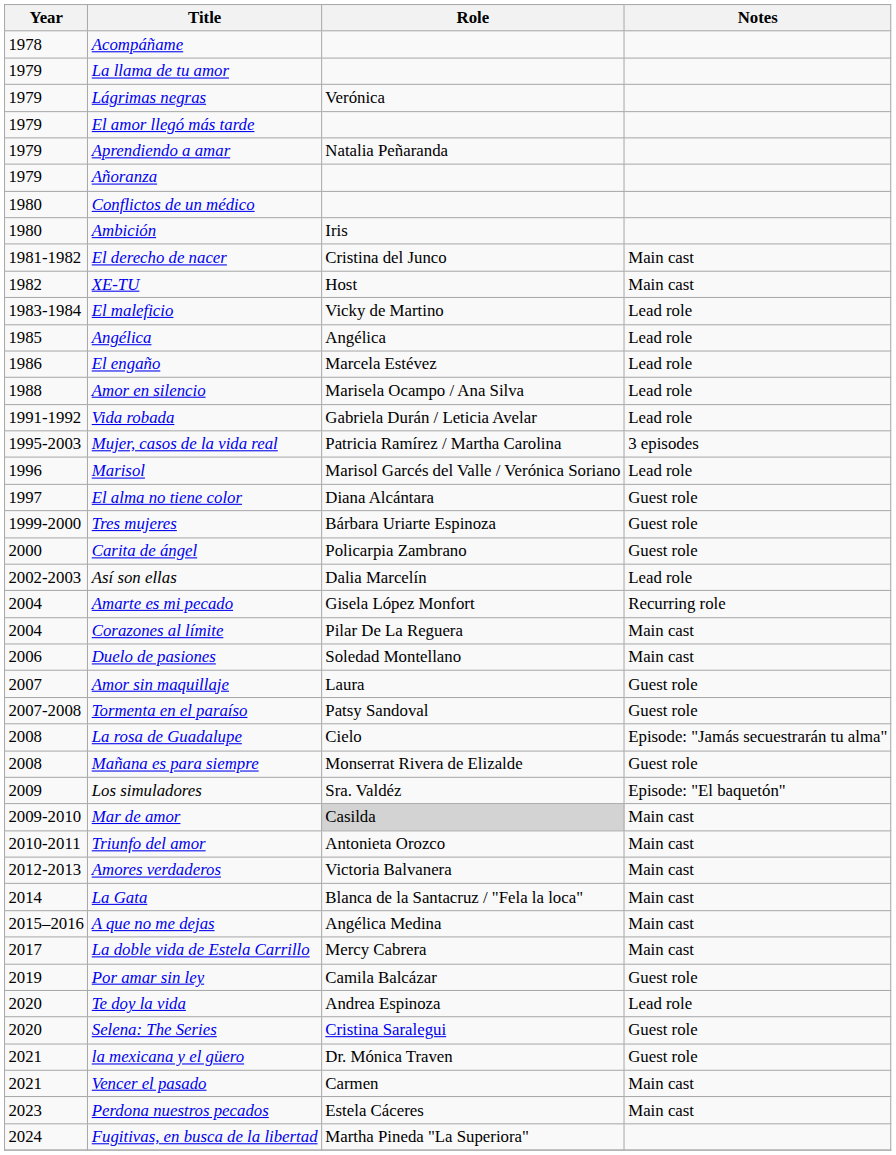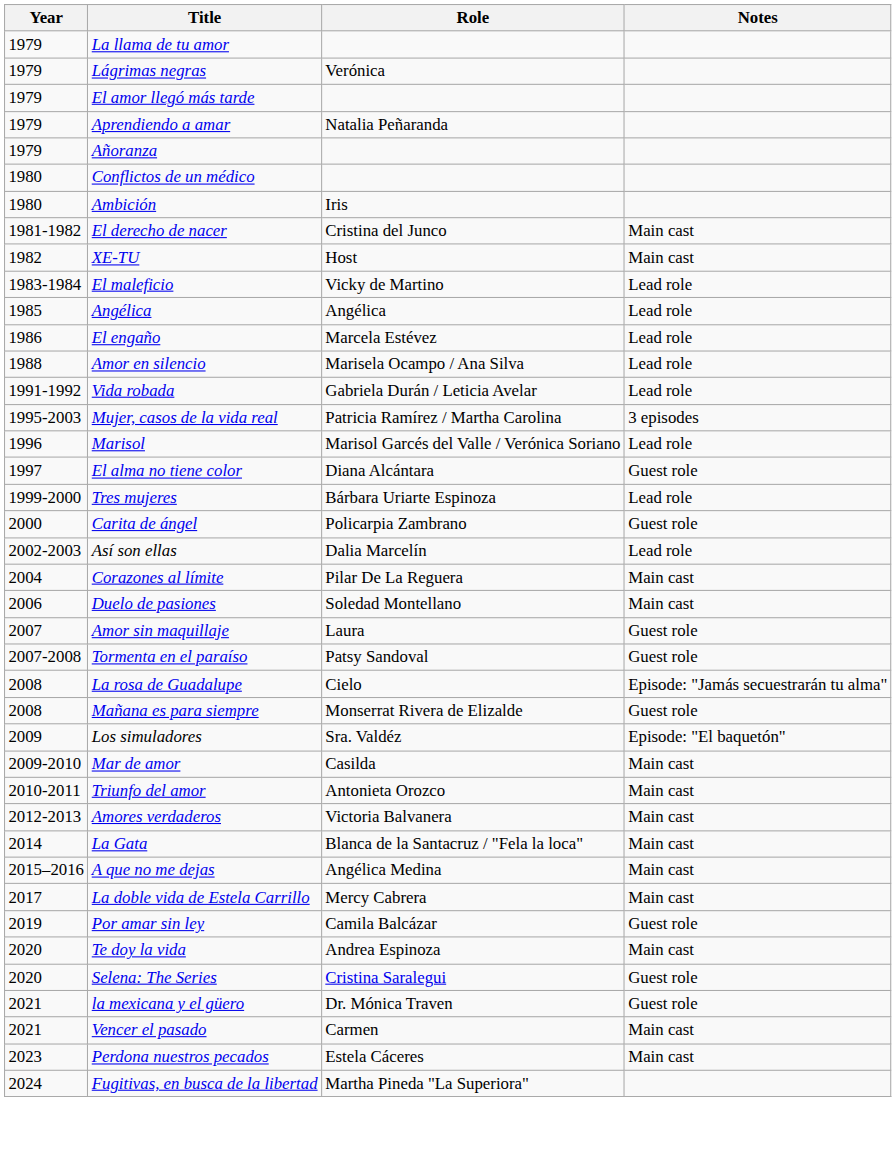 <table class="wikitable sortable">
 <tr>
 <th>Year</th>
 <th>Title</th>
 <th>Role</th>
 <th>Notes</th>
-</tr>
-<tr>
-<td>1978</td>
-<td><em><a href='#'>Acompáñame</a></em></td>
-<td></td>
-<td></td>
 </tr>
 <tr>
 <td>1979</td>
 <td><em><a href='#'>La llama de tu amor</a></em></td>
 <td></td>
 <td></td>
 </tr>
 <tr>
 <td>1979</td>
 <td><em><a href='#'>Lágrimas negras</a></em></td>
 <td>Verónica</td>
 <td></td>
 </tr>
 <tr>
 <td>1979</td>
 <td><em><a href='#'>El amor llegó más tarde</a></em></td>
 <td></td>
 <td></td>
 </tr>
 <tr>
 <td>1979</td>
 <td><em><a href='#'>Aprendiendo a amar</a></em></td>
 <td>Natalia Peñaranda</td>
 <td></td>
 </tr>
 <tr>
 <td>1979</td>
 <td><em><a href='#'>Añoranza</a></em></td>
 <td></td>
 <td></td>
 </tr>
 <tr>
 <td>1980</td>
 <td><em><a href='#'>Conflictos de un médico</a></em></td>
 <td></td>
 <td></td>
 </tr>
 <tr>
 <td>1980</td>
 <td><em><a href='#'>Ambición</a></em></td>
 <td>Iris</td>
 <td></td>
 </tr>
 <tr>
 <td>1981-1982</td>
 <td><em><a href='#'>El derecho de nacer</a></em></td>
 <td>Cristina del Junco</td>
 <td>Main cast</td>
 </tr>
 <tr>
 <td>1982</td>
 <td><em><a href='#'>XE-TU</a></em></td>
 <td>Host</td>
 <td>Main cast</td>
 </tr>
 <tr>
 <td>1983-1984</td>
 <td><em><a href='#'>El maleficio</a></em></td>
 <td>Vicky de Martino</td>
 <td>Lead role</td>
 </tr>
 <tr>
 <td>1985</td>
 <td><em><a href='#'>Angélica</a></em></td>
 <td>Angélica</td>
 <td>Lead role</td>
 </tr>
 <tr>
 <td>1986</td>
 <td><em><a href='#'>El engaño</a></em></td>
 <td>Marcela Estévez</td>
 <td>Lead role</td>
 </tr>
 <tr>
 <td>1988</td>
 <td><em><a href='#'>Amor en silencio</a></em></td>
 <td>Marisela Ocampo / Ana Silva</td>
 <td>Lead role</td>
 </tr>
 <tr>
 <td>1991-1992</td>
 <td><em><a href='#'>Vida robada</a></em></td>
 <td>Gabriela Durán / Leticia Avelar</td>
 <td>Lead role</td>
 </tr>
 <tr>
 <td>1995-2003</td>
 <td><em><a href='#'>Mujer, casos de la vida real</a></em></td>
 <td>Patricia Ramírez / Martha Carolina</td>
 <td>3 episodes</td>
 </tr>
 <tr>
 <td>1996</td>
 <td><em><a href='#'>Marisol</a></em></td>
 <td>Marisol Garcés del Valle / Verónica Soriano</td>
 <td>Lead role</td>
 </tr>
 <tr>
 <td>1997</td>
 <td><em><a href='#'>El alma no tiene color</a></em></td>
 <td>Diana Alcántara</td>
 <td>Guest role</td>
 </tr>
 <tr>
 <td>1999-2000</td>
 <td><em><a href='#'>Tres mujeres</a></em></td>
 <td>Bárbara Uriarte Espinoza</td>
-<td>Guest role</td>
+<td>Lead role</td>
 </tr>
 <tr>
 <td>2000</td>
 <td><em><a href='#'>Carita de ángel</a></em></td>
 <td>Policarpia Zambrano</td>
 <td>Guest role</td>
 </tr>
 <tr>
 <td>2002-2003</td>
 <td><em>Así son ellas</em></td>
 <td>Dalia Marcelín</td>
 <td>Lead role</td>
-</tr>
-<tr>
-<td>2004</td>
-<td><em><a href='#'>Amarte es mi pecado</a></em></td>
-<td>Gisela López Monfort</td>
-<td>Recurring role</td>
 </tr>
 <tr>
 <td>2004</td>
 <td><em><a href='#'>Corazones al límite</a></em></td>
 <td>Pilar De La Reguera</td>
 <td>Main cast</td>
 </tr>
 <tr>
 <td>2006</td>
 <td><em><a href='#'>Duelo de pasiones</a></em></td>
 <td>Soledad Montellano</td>
 <td>Main cast</td>
 </tr>
 <tr>
 <td>2007</td>
 <td><em><a href='#'>Amor sin maquillaje</a></em></td>
 <td>Laura</td>
 <td>Guest role</td>
 </tr>
 <tr>
 <td>2007-2008</td>
 <td><em><a href='#'>Tormenta en el paraíso</a></em></td>
 <td>Patsy Sandoval</td>
 <td>Guest role</td>
 </tr>
 <tr>
 <td>2008</td>
 <td><em><a href='#'>La rosa de Guadalupe</a></em></td>
 <td>Cielo</td>
 <td>Episode: "Jamás secuestrarán tu alma"</td>
 </tr>
 <tr>
 <td>2008</td>
 <td><em><a href='#'>Mañana es para siempre</a></em></td>
 <td>Monserrat Rivera de Elizalde</td>
 <td>Guest role</td>
 </tr>
 <tr>
 <td>2009</td>
 <td><em>Los simuladores</em></td>
 <td>Sra. Valdéz</td>
 <td>Episode: "El baquetón"</td>
 </tr>
 <tr>
 <td>2009-2010</td>
 <td><em><a href='#'>Mar de amor</a></em></td>
-<td style="background: lightgrey;">Casilda</td>
+<td>Casilda</td>
 <td>Main cast</td>
 </tr>
 <tr>
 <td>2010-2011</td>
 <td><em><a href='#'>Triunfo del amor</a></em></td>
 <td>Antonieta Orozco</td>
 <td>Main cast</td>
 </tr>
 <tr>
 <td>2012-2013</td>
 <td><em><a href='#'>Amores verdaderos</a></em></td>
 <td>Victoria Balvanera</td>
 <td>Main cast</td>
 </tr>
 <tr>
 <td>2014</td>
 <td><em><a href='#'>La Gata</a></em></td>
 <td>Blanca de la Santacruz / "Fela la loca"</td>
 <td>Main cast</td>
 </tr>
 <tr>
 <td>2015–2016</td>
 <td><em><a href='#'>A que no me dejas</a></em></td>
 <td>Angélica Medina</td>
 <td>Main cast</td>
 </tr>
 <tr>
 <td>2017</td>
 <td><em><a href='#'>La doble vida de Estela Carrillo</a></em></td>
 <td>Mercy Cabrera</td>
 <td>Main cast</td>
 </tr>
 <tr>
 <td>2019</td>
 <td><em><a href='#'>Por amar sin ley</a></em></td>
 <td>Camila Balcázar</td>
 <td>Guest role</td>
 </tr>
 <tr>
 <td>2020</td>
 <td><em><a href='#'>Te doy la vida</a></em></td>
 <td>Andrea Espinoza</td>
-<td>Lead role</td>
+<td>Main cast</td>
 </tr>
 <tr>
 <td>2020</td>
 <td><em><a href='#'>Selena: The Series</a></em></td>
 <td><a href='#'>Cristina Saralegui</a></td>
 <td>Guest role</td>
 </tr>
 <tr>
 <td>2021</td>
 <td><em><a href='#'>la mexicana y el güero</a></em></td>
 <td>Dr. Mónica Traven</td>
 <td>Guest role</td>
 </tr>
 <tr>
 <td>2021</td>
 <td><em><a href='#'>Vencer el pasado</a></em></td>
 <td>Carmen</td>
 <td>Main cast</td>
 </tr>
 <tr>
 <td>2023</td>
 <td><em><a href='#'>Perdona nuestros pecados</a></em></td>
 <td>Estela Cáceres</td>
 <td>Main cast</td>
 </tr>
 <tr>
 <td>2024</td>
 <td><em><a href='#'>Fugitivas, en busca de la libertad</a></em></td>
 <td>Martha Pineda "La Superiora"</td>
 <td></td>
 </tr>
 <tr>
 </tr>
 </table>
